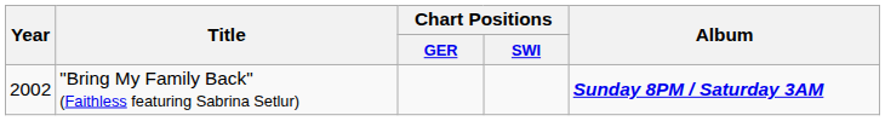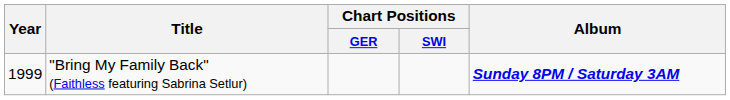 <table class="wikitable">
 <tr>
 <th width="28" rowspan="2"><strong>Year</strong></th>
 <th width="287" rowspan="2"><strong>Title</strong></th>
 <th colspan="2"><strong>Chart Positions</strong></th>
 <th width="260" rowspan="2"><strong>Album</strong></th>
 </tr>
 <tr>
 <th width="66"><small><a href='#'>GER</a></small></th>
 <th width="66"><small><a href='#'>SWI</a></small></th>
 </tr>
 <tr>
-<td>2002</td>
+<td>1999</td>
 <td>"Bring My Family Back" <br><small>(<a href='#'>Faithless</a> featuring Sabrina Setlur)</small></td>
 <td></td>
 <td></td>
 <td><strong><em><a href='#'>Sunday 8PM / Saturday 3AM</a></em></strong></td>
 </tr>
 </table>
